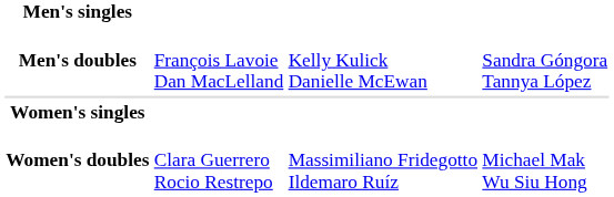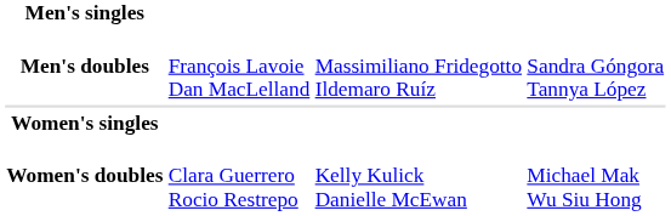 <table>
 <tr>
 <th scope="row">Men's singles</th>
 <td></td>
 <td></td>
 <td></td>
 </tr>
 <tr>
 <th scope="row">Men's doubles</th>
 <td><br><a href='#'>François Lavoie</a><br><a href='#'>Dan MacLelland</a></td>
-<td><br><a href='#'>Kelly Kulick</a><br><a href='#'>Danielle McEwan</a></td>
+<td><br><a href='#'>Massimiliano Fridegotto</a><br><a href='#'>Ildemaro Ruíz</a></td>
 <td><br><a href='#'>Sandra Góngora</a><br><a href='#'>Tannya López</a></td>
 </tr>
 <tr bgcolor=#DDDDDD>
 <td colspan=4></td>
 </tr>
 <tr>
 <th scope="row">Women's singles</th>
 <td></td>
 <td></td>
 <td></td>
 </tr>
 <tr>
 <th scope="row">Women's doubles</th>
 <td><br><a href='#'>Clara Guerrero</a><br><a href='#'>Rocio Restrepo</a></td>
-<td><br><a href='#'>Massimiliano Fridegotto</a><br><a href='#'>Ildemaro Ruíz</a></td>
+<td><br><a href='#'>Kelly Kulick</a><br><a href='#'>Danielle McEwan</a></td>
 <td><br><a href='#'>Michael Mak</a><br><a href='#'>Wu Siu Hong</a></td>
 </tr>
 </table>
